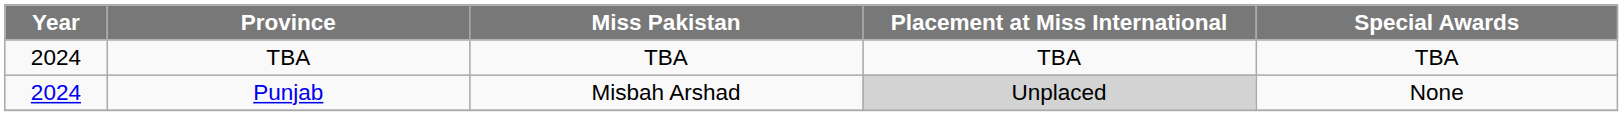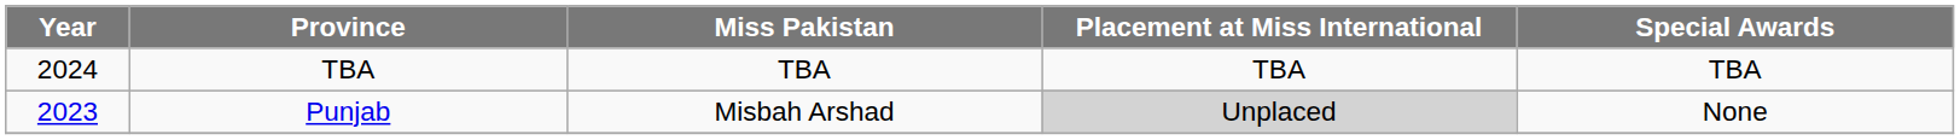 <table class="wikitable" style="font-size: 92%; text-align:center">
 <tr>
 <th width="60" style="background-color:#787878;color:#FFFFFF;">Year</th>
 <th width="230" style="background-color:#787878;color:#FFFFFF;">Province</th>
 <th width="250" style="background-color:#787878;color:#FFFFFF;">Miss Pakistan</th>
 <th width="250" style="background-color:#787878;color:#FFFFFF;">Placement at Miss International</th>
 <th width="230" style="background-color:#787878;color:#FFFFFF;">Special Awards</th>
 </tr>
 <tr>
 <td>2024</td>
 <td>TBA</td>
 <td>TBA</td>
 <td>TBA</td>
 <td>TBA</td>
 </tr>
 <tr>
-<td><a href='#'>2024</a></td>
+<td><a href='#'>2023</a></td>
 <td><a href='#'>Punjab</a></td>
 <td>Misbah Arshad </td>
 <td style="background: lightgrey;">Unplaced</td>
 <td>None</td>
 </tr>
 <tr>
 </tr>
 </table>
